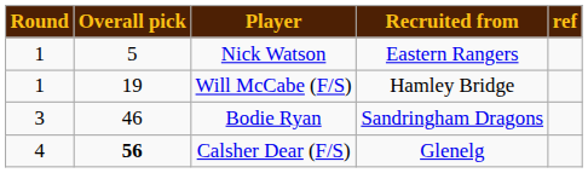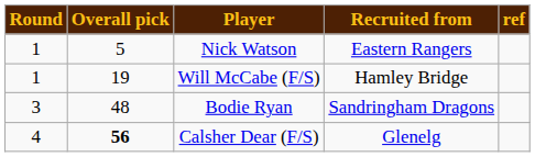 <table class="wikitable" style="text-align:center">
 <tr>
 <th style="background: #4D2004; color: #FBBF15">Round</th>
 <th style="background: #4D2004; color: #FBBF15">Overall pick</th>
 <th style="background: #4D2004; color: #FBBF15">Player</th>
 <th style="background: #4D2004; color: #FBBF15">Recruited from</th>
 <th style="background: #4D2004; color: #FBBF15">ref</th>
 </tr>
 <tr>
 <td>1</td>
 <td>5</td>
 <td><a href='#'>Nick Watson</a></td>
 <td><a href='#'>Eastern Rangers</a></td>
 <td></td>
 </tr>
 <tr>
 <td>1</td>
 <td>19</td>
 <td><a href='#'>Will McCabe</a> (<a href='#'>F/S</a>)</td>
 <td>Hamley Bridge</td>
 <td></td>
 </tr>
 <tr>
 <td>3</td>
-<td>46</td>
+<td>48</td>
 <td><a href='#'>Bodie Ryan</a></td>
 <td><a href='#'>Sandringham Dragons</a></td>
 <td></td>
 </tr>
 <tr>
 <td>4</td>
 <td><strong>56</strong></td>
 <td><a href='#'>Calsher Dear</a> (<a href='#'>F/S</a>)</td>
 <td><a href='#'>Glenelg</a></td>
 <td></td>
 </tr>
 </table>
